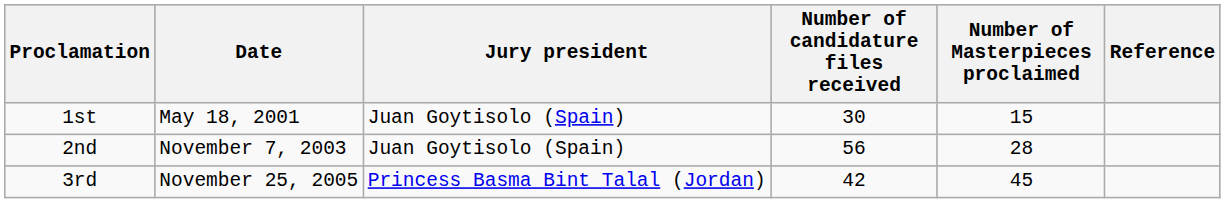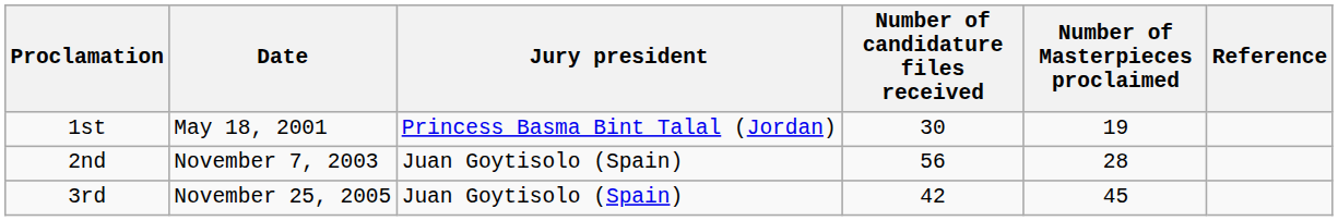 <table class="wikitable sortable" style="margin:0 1em 0 0; font-size:95%;">
 <tr style="background:#efefef;">
 <th>Proclamation</th>
 <th>Date</th>
 <th>Jury president</th>
 <th style="width:100px;">Number of candidature files received</th>
 <th style="width:100px;">Number of Masterpieces proclaimed</th>
 <th>Reference</th>
 </tr>
 <tr>
 <td style="text-align:center;">1st</td>
 <td>May 18, 2001</td>
-<td>Juan Goytisolo (<a href='#'>Spain</a>)</td>
+<td><a href='#'>Princess Basma Bint Talal</a> (<a href='#'>Jordan</a>)</td>
 <td style="text-align:center;">30</td>
-<td style="text-align:center;">15</td>
+<td style="text-align:center;">19</td>
 <td style="text-align:center;"></td>
 </tr>
 <tr>
 <td style="text-align:center;">2nd</td>
 <td>November 7, 2003</td>
 <td>Juan Goytisolo (Spain)</td>
 <td style="text-align:center;">56</td>
 <td style="text-align:center;">28</td>
 <td style="text-align:center;"></td>
 </tr>
 <tr>
 <td style="text-align:center;">3rd</td>
 <td>November 25, 2005</td>
-<td><a href='#'>Princess Basma Bint Talal</a> (<a href='#'>Jordan</a>)</td>
+<td>Juan Goytisolo (<a href='#'>Spain</a>)</td>
 <td style="text-align:center;">42</td>
 <td style="text-align:center;">45</td>
 <td style="text-align:center;"></td>
 </tr>
 </table>
